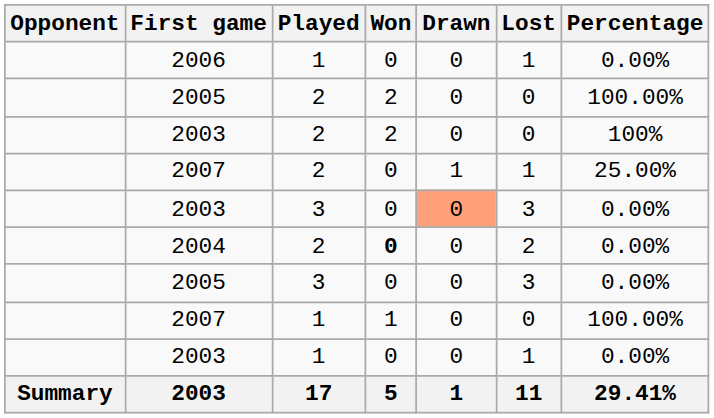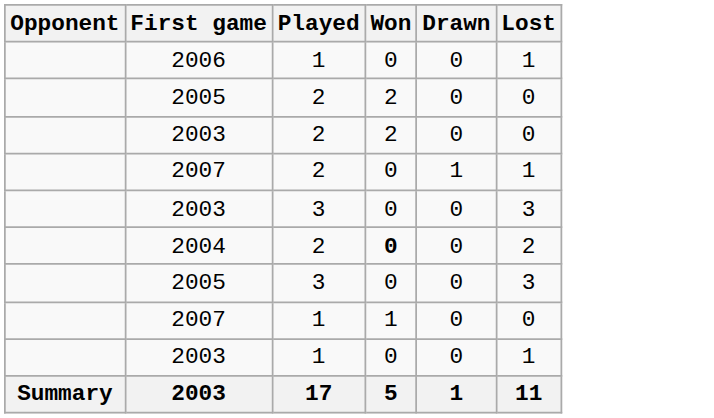 <table class="wikitable sortable" style="text-align: center;">
 <tr>
 <th>Opponent</th>
 <th>First game</th>
 <th>Played</th>
 <th>Won</th>
 <th>Drawn</th>
 <th>Lost</th>
-<th>Percentage</th>
 </tr>
 <tr>
 <td style="text-align: left;"></td>
 <td>2006</td>
 <td>1</td>
 <td>0</td>
 <td>0</td>
 <td>1</td>
-<td>0.00%</td>
 </tr>
 <tr>
 <td style="text-align: left;"></td>
 <td>2005</td>
 <td>2</td>
 <td>2</td>
 <td>0</td>
 <td>0</td>
-<td>100.00%</td>
 </tr>
 <tr>
 <td style="text-align: left;"></td>
 <td>2003</td>
 <td>2</td>
 <td>2</td>
 <td>0</td>
 <td>0</td>
-<td>100%</td>
 </tr>
 <tr>
 <td style="text-align: left;"></td>
 <td>2007</td>
 <td>2</td>
 <td>0</td>
 <td>1</td>
 <td>1</td>
-<td>25.00%</td>
 </tr>
 <tr>
 <td style="text-align: left;"></td>
 <td>2003</td>
 <td>3</td>
 <td>0</td>
-<td style="background: lightsalmon;">0</td>
+<td>0</td>
 <td>3</td>
-<td>0.00%</td>
 </tr>
 <tr>
 <td style="text-align: left;"></td>
 <td>2004</td>
 <td>2</td>
 <td><strong>0</strong></td>
 <td>0</td>
 <td>2</td>
-<td>0.00%</td>
 </tr>
 <tr>
 <td style="text-align: left;"></td>
 <td>2005</td>
 <td>3</td>
 <td>0</td>
 <td>0</td>
 <td>3</td>
-<td>0.00%</td>
 </tr>
 <tr>
 <td style="text-align: left;"></td>
 <td>2007</td>
 <td>1</td>
 <td>1</td>
 <td>0</td>
 <td>0</td>
-<td>100.00%</td>
 </tr>
 <tr>
 <td style="text-align: left;"></td>
 <td>2003</td>
 <td>1</td>
 <td>0</td>
 <td>0</td>
 <td>1</td>
-<td>0.00%</td>
 </tr>
 <tr>
 <th>Summary</th>
 <th>2003</th>
 <th>17</th>
 <th>5</th>
 <th>1</th>
 <th>11</th>
-<th>29.41%</th>
 </tr>
 </table>
